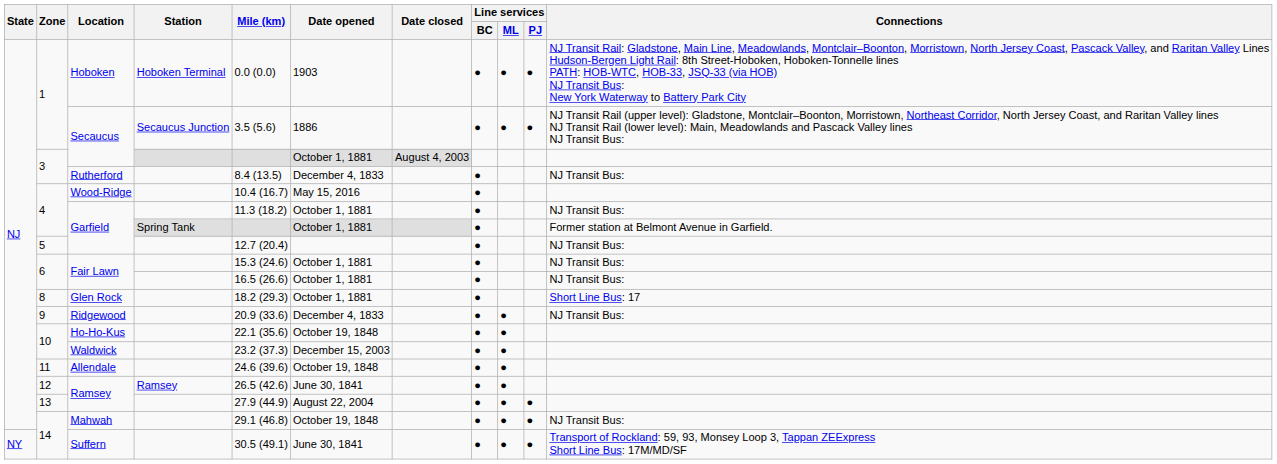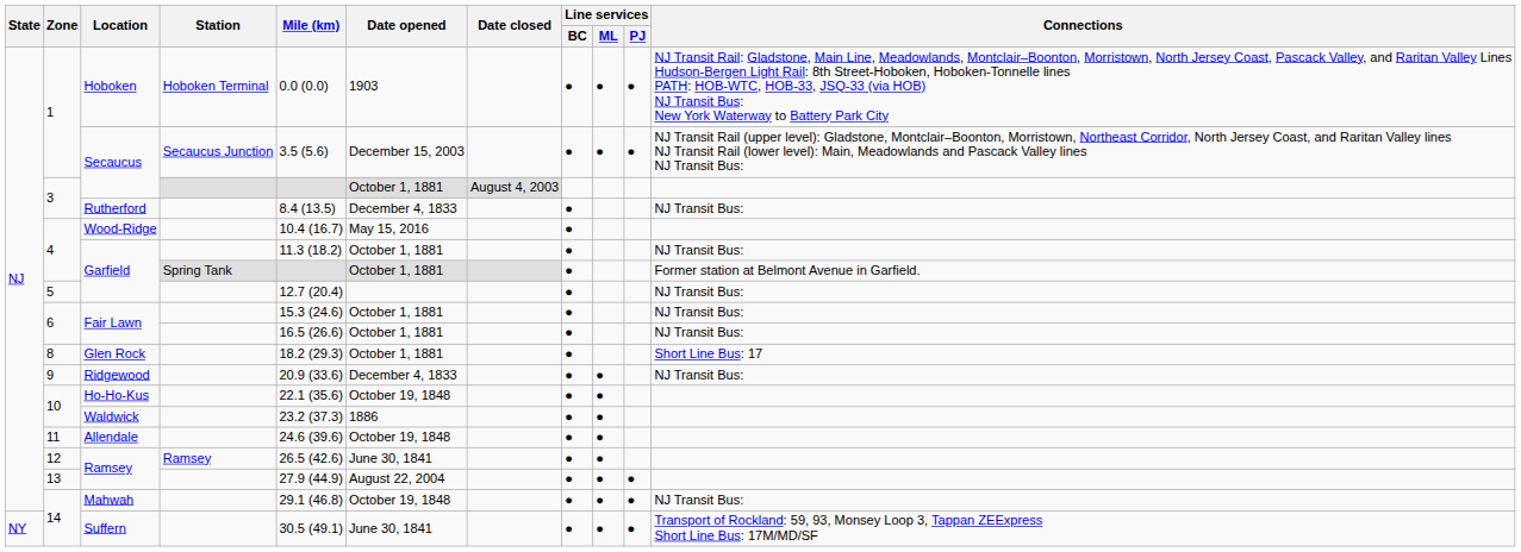 <table class="wikitable">
 <tr>
 <th rowspan=2>State</th>
 <th rowspan=2>Zone</th>
 <th rowspan="2">Location</th>
 <th rowspan="2">Station</th>
 <th rowspan=2><a href='#'>Mile (km)</a></th>
 <th rowspan=2>Date opened</th>
 <th rowspan=2>Date closed</th>
 <th colspan=3>Line services</th>
 <th rowspan=2>Connections</th>
 </tr>
 <tr>
 <th>BC</th>
 <th><a href='#'>ML</a></th>
 <th><a href='#'>PJ</a></th>
 </tr>
 <tr>
 <td rowspan=18><a href='#'>NJ</a></td>
 <td rowspan=2>1</td>
 <td><a href='#'>Hoboken</a></td>
 <td><a href='#'>Hoboken Terminal</a> </td>
 <td>0.0 (0.0)</td>
 <td>1903</td>
 <td></td>
 <td>●</td>
 <td>●</td>
 <td>●</td>
 <td><a href='#'>NJ Transit Rail</a>: <a href='#'>Gladstone</a>, <a href='#'>Main Line</a>, <a href='#'>Meadowlands</a>, <a href='#'>Montclair–Boonton</a>, <a href='#'>Morristown</a>, <a href='#'>North Jersey Coast</a>, <a href='#'>Pascack Valley</a>, and <a href='#'>Raritan Valley</a> Lines<br><a href='#'>Hudson-Bergen Light Rail</a>: 8th Street-Hoboken, Hoboken-Tonnelle lines<br><a href='#'>PATH</a>: <a href='#'>HOB-WTC</a>, <a href='#'>HOB-33</a>, <a href='#'>JSQ-33 (via HOB)</a><br><a href='#'>NJ Transit Bus</a>: <br><a href='#'>New York Waterway</a> to <a href='#'>Battery Park City</a></td>
 </tr>
 <tr>
 <td rowspan="2"><a href='#'>Secaucus</a></td>
 <td><a href='#'>Secaucus Junction</a> </td>
 <td>3.5 (5.6)</td>
-<td>1886</td>
+<td>December 15, 2003</td>
 <td></td>
 <td>●</td>
 <td>●</td>
 <td>●</td>
 <td>NJ Transit Rail (upper level): Gladstone, Montclair–Boonton, Morristown, <a href='#'>Northeast Corridor</a>, North Jersey Coast, and Raritan Valley lines<br>NJ Transit Rail (lower level): Main, Meadowlands and Pascack Valley lines<br>NJ Transit Bus: </td>
 </tr>
 <tr>
 <td rowspan=2>3</td>
 <td bgcolor=dfdfdf></td>
 <td bgcolor=dfdfdf></td>
 <td bgcolor=dfdfdf>October 1, 1881</td>
 <td bgcolor=dfdfdf>August 4, 2003</td>
 <td></td>
 <td></td>
 <td></td>
 <td></td>
 </tr>
 <tr>
 <td><a href='#'>Rutherford</a></td>
 <td> </td>
 <td>8.4 (13.5)</td>
 <td>December 4, 1833</td>
 <td></td>
 <td>●</td>
 <td></td>
 <td></td>
 <td>NJ Transit Bus: </td>
 </tr>
 <tr>
 <td rowspan=3>4</td>
 <td><a href='#'>Wood-Ridge</a></td>
 <td></td>
 <td>10.4 (16.7)</td>
 <td>May 15, 2016</td>
 <td></td>
 <td>●</td>
 <td></td>
 <td></td>
 <td></td>
 </tr>
 <tr>
 <td rowspan="3"><a href='#'>Garfield</a></td>
 <td></td>
 <td>11.3 (18.2)</td>
 <td>October 1, 1881</td>
 <td></td>
 <td>●</td>
 <td></td>
 <td></td>
 <td>NJ Transit Bus: </td>
 </tr>
 <tr>
 <td bgcolor=dfdfdf>Spring Tank</td>
 <td bgcolor=dfdfdf></td>
 <td bgcolor=dfdfdf>October 1, 1881</td>
 <td bgcolor=dfdfdf></td>
 <td>●</td>
 <td></td>
 <td></td>
 <td>Former station at Belmont Avenue in Garfield.</td>
 </tr>
 <tr>
 <td>5</td>
 <td> </td>
 <td>12.7 (20.4)</td>
 <td></td>
 <td></td>
 <td>●</td>
 <td></td>
 <td></td>
 <td>NJ Transit Bus: </td>
 </tr>
 <tr>
 <td rowspan=2>6</td>
 <td rowspan="2"><a href='#'>Fair Lawn</a></td>
 <td></td>
 <td>15.3 (24.6)</td>
 <td>October 1, 1881</td>
 <td></td>
 <td>●</td>
 <td></td>
 <td></td>
 <td>NJ Transit Bus: </td>
 </tr>
 <tr>
 <td></td>
 <td>16.5 (26.6)</td>
 <td>October 1, 1881</td>
 <td></td>
 <td>●</td>
 <td></td>
 <td></td>
 <td>NJ Transit Bus: </td>
 </tr>
 <tr>
 <td>8</td>
 <td><a href='#'>Glen Rock</a></td>
 <td></td>
 <td>18.2 (29.3)</td>
 <td>October 1, 1881</td>
 <td></td>
 <td>●</td>
 <td></td>
 <td></td>
 <td><a href='#'>Short Line Bus</a>: 17</td>
 </tr>
 <tr>
 <td>9</td>
 <td><a href='#'>Ridgewood</a></td>
 <td> </td>
 <td>20.9 (33.6)</td>
 <td>December 4, 1833</td>
 <td></td>
 <td>●</td>
 <td>●</td>
 <td></td>
 <td>NJ Transit Bus: </td>
 </tr>
 <tr>
 <td rowspan=2>10</td>
 <td><a href='#'>Ho-Ho-Kus</a></td>
 <td></td>
 <td>22.1 (35.6)</td>
 <td>October 19, 1848</td>
 <td></td>
 <td>●</td>
 <td>●</td>
 <td></td>
 <td></td>
 </tr>
 <tr>
 <td><a href='#'>Waldwick</a></td>
 <td></td>
 <td>23.2 (37.3)</td>
-<td>December 15, 2003</td>
+<td>1886</td>
 <td></td>
 <td>●</td>
 <td>●</td>
 <td></td>
 <td></td>
 </tr>
 <tr>
 <td>11</td>
 <td><a href='#'>Allendale</a></td>
 <td></td>
 <td>24.6 (39.6)</td>
 <td>October 19, 1848</td>
 <td></td>
 <td>●</td>
 <td>●</td>
 <td></td>
 <td></td>
 </tr>
 <tr>
 <td>12</td>
 <td rowspan="2"><a href='#'>Ramsey</a></td>
 <td><a href='#'>Ramsey</a> </td>
 <td>26.5 (42.6)</td>
 <td>June 30, 1841</td>
 <td></td>
 <td>●</td>
 <td>●</td>
 <td></td>
 <td></td>
 </tr>
 <tr>
 <td>13</td>
 <td> </td>
 <td>27.9 (44.9)</td>
 <td>August 22, 2004</td>
 <td></td>
 <td>●</td>
 <td>●</td>
 <td>●</td>
 <td></td>
 </tr>
 <tr>
 <td rowspan=2>14</td>
 <td><a href='#'>Mahwah</a></td>
 <td></td>
 <td>29.1 (46.8)</td>
 <td>October 19, 1848</td>
 <td></td>
 <td>●</td>
 <td>●</td>
 <td>●</td>
 <td>NJ Transit Bus: </td>
 </tr>
 <tr>
 <td><a href='#'>NY</a></td>
 <td><a href='#'>Suffern</a></td>
 <td></td>
 <td>30.5 (49.1)</td>
 <td>June 30, 1841</td>
 <td></td>
 <td>●</td>
 <td>●</td>
 <td>●</td>
 <td><a href='#'>Transport of Rockland</a>: 59, 93, Monsey Loop 3, <a href='#'>Tappan ZEExpress</a><br><a href='#'>Short Line Bus</a>: 17M/MD/SF</td>
 </tr>
 </table>
